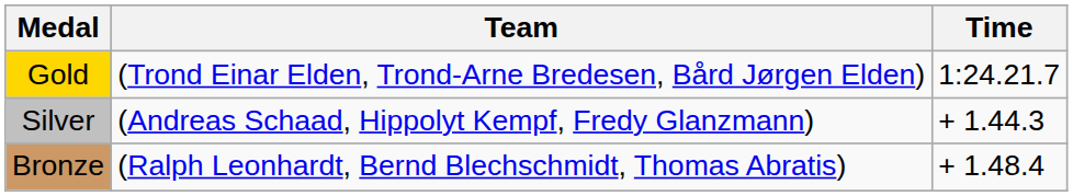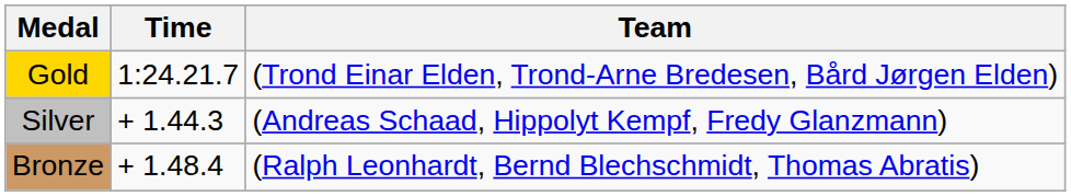 <table class="wikitable">
 <tr>
 <th>Medal</th>
+<th>Time</th>
 <th>Team</th>
-<th>Time</th>
 </tr>
 <tr>
 <td style="text-align:center;background-color:gold;">Gold</td>
+<td>1:24.21.7</td>
 <td> (<a href='#'>Trond Einar Elden</a>, <a href='#'>Trond-Arne Bredesen</a>, <a href='#'>Bård Jørgen Elden</a>)</td>
-<td>1:24.21.7</td>
 </tr>
 <tr>
 <td style="text-align:center;background-color:silver;">Silver</td>
+<td>+ 1.44.3</td>
 <td> (<a href='#'>Andreas Schaad</a>, <a href='#'>Hippolyt Kempf</a>, <a href='#'>Fredy Glanzmann</a>)</td>
-<td>+ 1.44.3</td>
 </tr>
 <tr>
 <td style="text-align:center;background-color:#CC9966;">Bronze</td>
+<td>+ 1.48.4</td>
 <td> (<a href='#'>Ralph Leonhardt</a>, <a href='#'>Bernd Blechschmidt</a>, <a href='#'>Thomas Abratis</a>)</td>
-<td>+ 1.48.4</td>
 </tr>
 </table>
